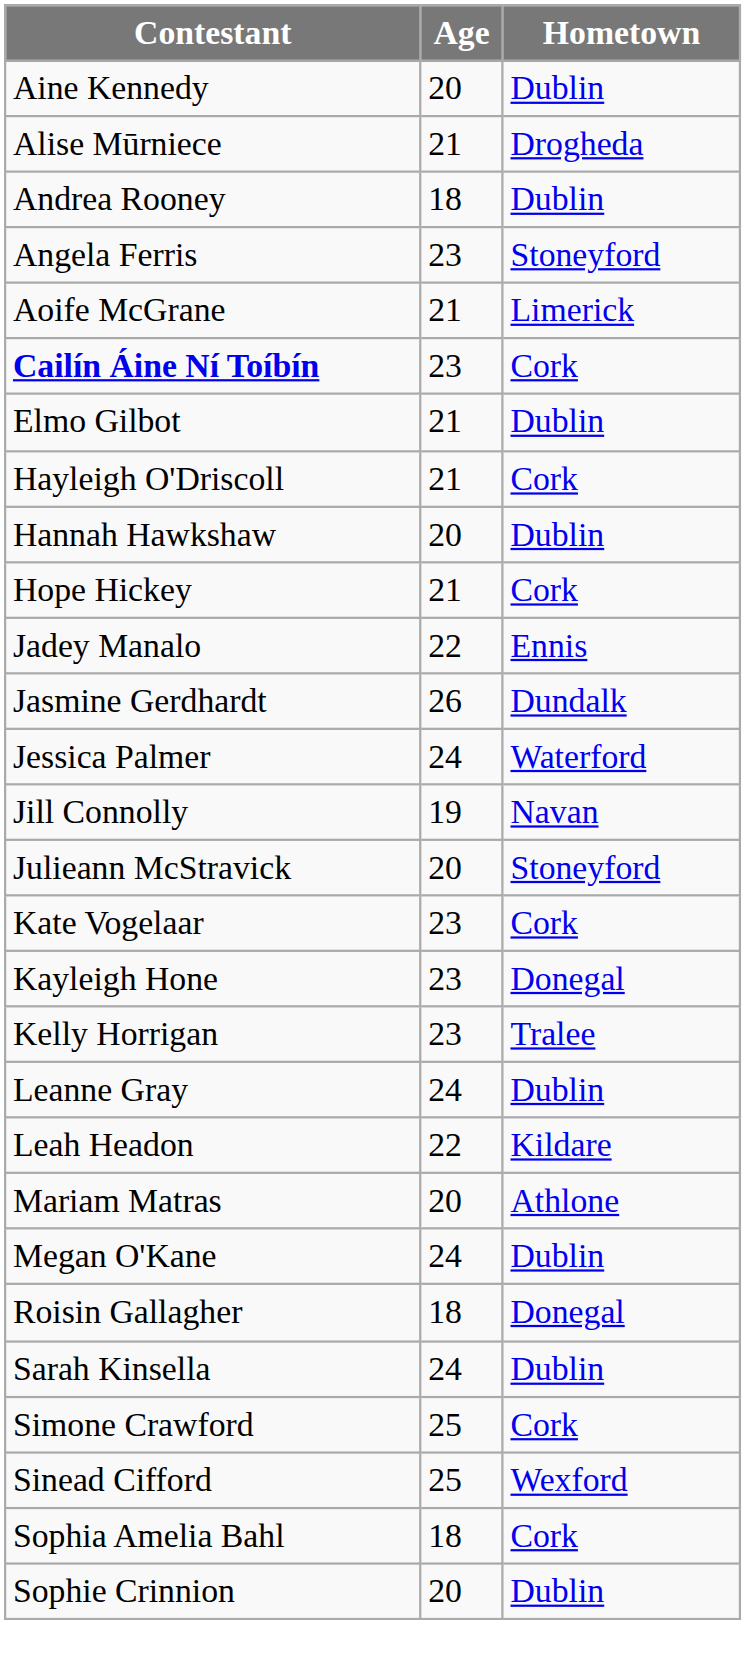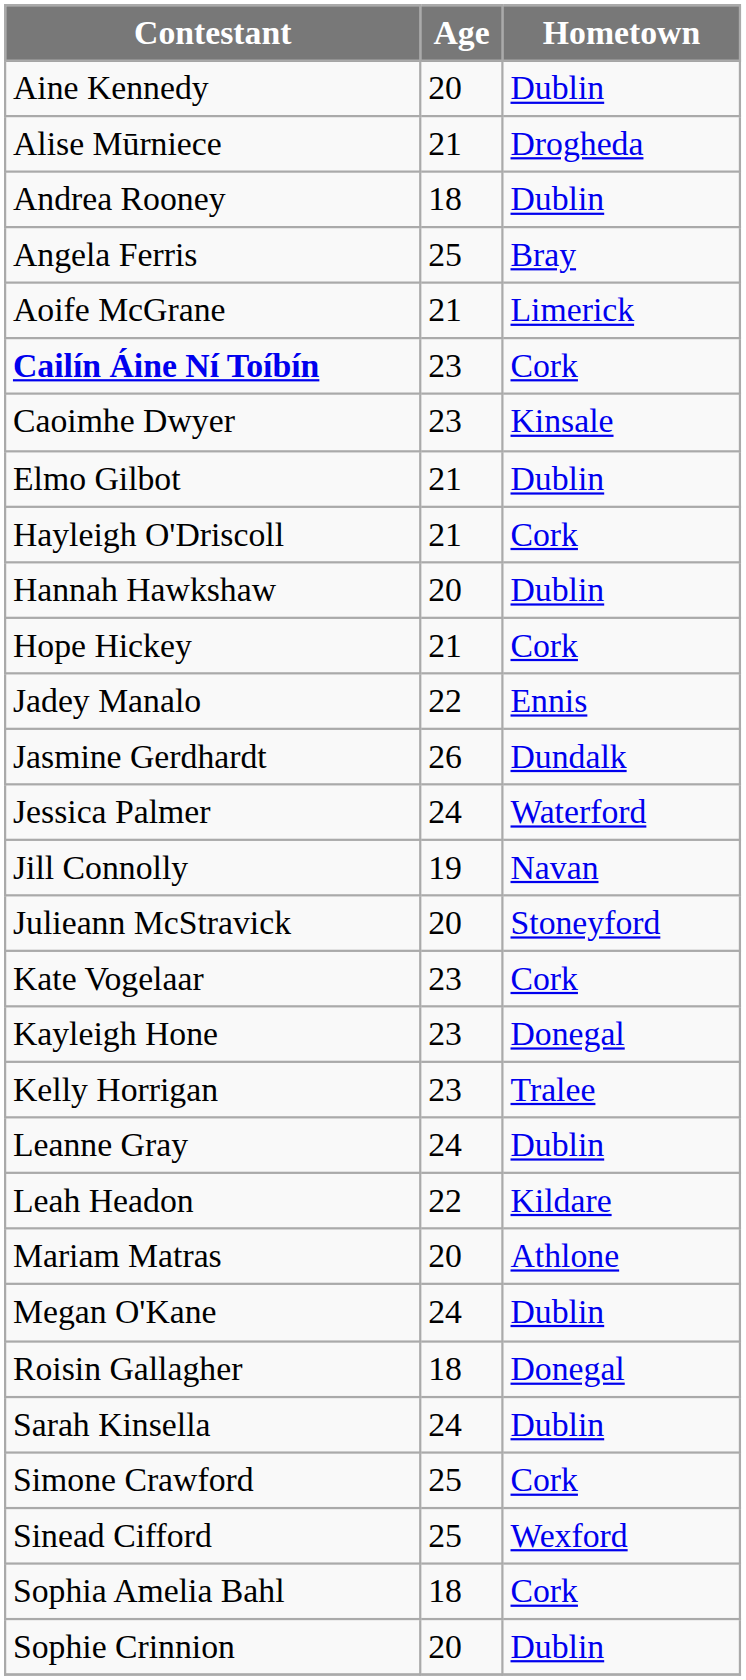 <table class="wikitable sortable" style="font-size: 95%;">
 <tr>
 <th width="180" style="background-color:#787878;color:#FFFFFF;">Contestant</th>
 <th width="30" style="background-color:#787878;color:#FFFFFF;">Age</th>
 <th width="100" style="background-color:#787878;color:#FFFFFF;">Hometown</th>
 </tr>
 <tr>
 <td>Aine Kennedy</td>
 <td>20</td>
 <td><a href='#'>Dublin</a></td>
 </tr>
 <tr>
 <td>Alise Mūrniece</td>
 <td>21</td>
 <td><a href='#'>Drogheda</a></td>
 </tr>
 <tr>
 <td>Andrea Rooney</td>
 <td>18</td>
 <td><a href='#'>Dublin</a></td>
 </tr>
 <tr>
 <td>Angela Ferris</td>
-<td>23</td>
-<td><a href='#'>Stoneyford</a></td>
+<td>25</td>
+<td><a href='#'>Bray</a></td>
 </tr>
 <tr>
 <td>Aoife McGrane</td>
 <td>21</td>
 <td><a href='#'>Limerick</a></td>
 </tr>
 <tr>
 <td><strong><a href='#'>Cailín Áine Ní Toíbín</a></strong></td>
 <td>23</td>
 <td><a href='#'>Cork</a></td>
+</tr>
+<tr>
+<td>Caoimhe Dwyer</td>
+<td>23</td>
+<td><a href='#'>Kinsale</a></td>
 </tr>
 <tr>
 <td>Elmo Gilbot</td>
 <td>21</td>
 <td><a href='#'>Dublin</a></td>
 </tr>
 <tr>
 <td>Hayleigh O'Driscoll</td>
 <td>21</td>
 <td><a href='#'>Cork</a></td>
 </tr>
 <tr>
 <td>Hannah Hawkshaw</td>
 <td>20</td>
 <td><a href='#'>Dublin</a></td>
 </tr>
 <tr>
 <td>Hope Hickey</td>
 <td>21</td>
 <td><a href='#'>Cork</a></td>
 </tr>
 <tr>
 <td>Jadey Manalo</td>
 <td>22</td>
 <td><a href='#'>Ennis</a></td>
 </tr>
 <tr>
 <td>Jasmine Gerdhardt</td>
 <td>26</td>
 <td><a href='#'>Dundalk</a></td>
 </tr>
 <tr>
 <td>Jessica Palmer</td>
 <td>24</td>
 <td><a href='#'>Waterford</a></td>
 </tr>
 <tr>
 <td>Jill Connolly</td>
 <td>19</td>
 <td><a href='#'>Navan</a></td>
 </tr>
 <tr>
 <td>Julieann McStravick</td>
 <td>20</td>
 <td><a href='#'>Stoneyford</a></td>
 </tr>
 <tr>
 <td>Kate Vogelaar</td>
 <td>23</td>
 <td><a href='#'>Cork</a></td>
 </tr>
 <tr>
 <td>Kayleigh Hone</td>
 <td>23</td>
 <td><a href='#'>Donegal</a></td>
 </tr>
 <tr>
 <td>Kelly Horrigan</td>
 <td>23</td>
 <td><a href='#'>Tralee</a></td>
 </tr>
 <tr>
 <td>Leanne Gray</td>
 <td>24</td>
 <td><a href='#'>Dublin</a></td>
 </tr>
 <tr>
 <td>Leah Headon</td>
 <td>22</td>
 <td><a href='#'>Kildare</a></td>
 </tr>
 <tr>
 <td>Mariam Matras</td>
 <td>20</td>
 <td><a href='#'>Athlone</a></td>
 </tr>
 <tr>
 <td>Megan O'Kane</td>
 <td>24</td>
 <td><a href='#'>Dublin</a></td>
 </tr>
 <tr>
 <td>Roisin Gallagher</td>
 <td>18</td>
 <td><a href='#'>Donegal</a></td>
 </tr>
 <tr>
 <td>Sarah Kinsella</td>
 <td>24</td>
 <td><a href='#'>Dublin</a></td>
 </tr>
 <tr>
 <td>Simone Crawford</td>
 <td>25</td>
 <td><a href='#'>Cork</a></td>
 </tr>
 <tr>
 <td>Sinead Cifford</td>
 <td>25</td>
 <td><a href='#'>Wexford</a></td>
 </tr>
 <tr>
 <td>Sophia Amelia Bahl</td>
 <td>18</td>
 <td><a href='#'>Cork</a></td>
 </tr>
 <tr>
 <td>Sophie Crinnion</td>
 <td>20</td>
 <td><a href='#'>Dublin</a></td>
 </tr>
 <tr>
 </tr>
 </table>
